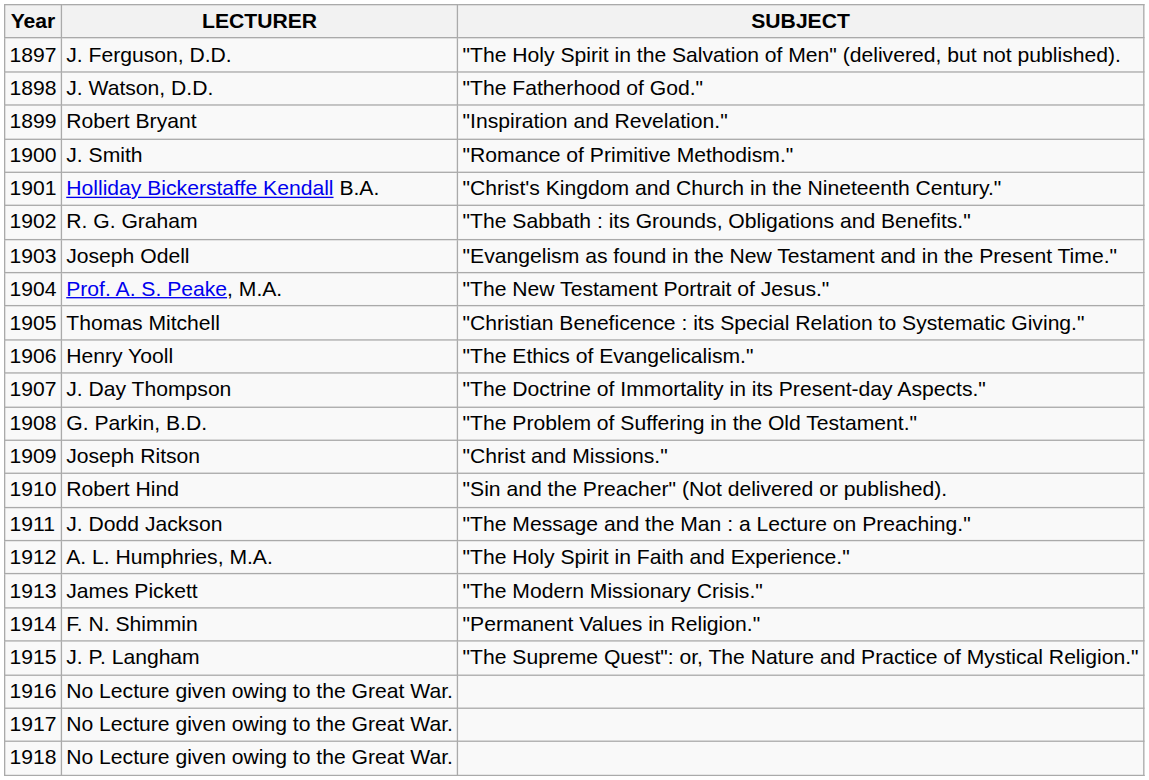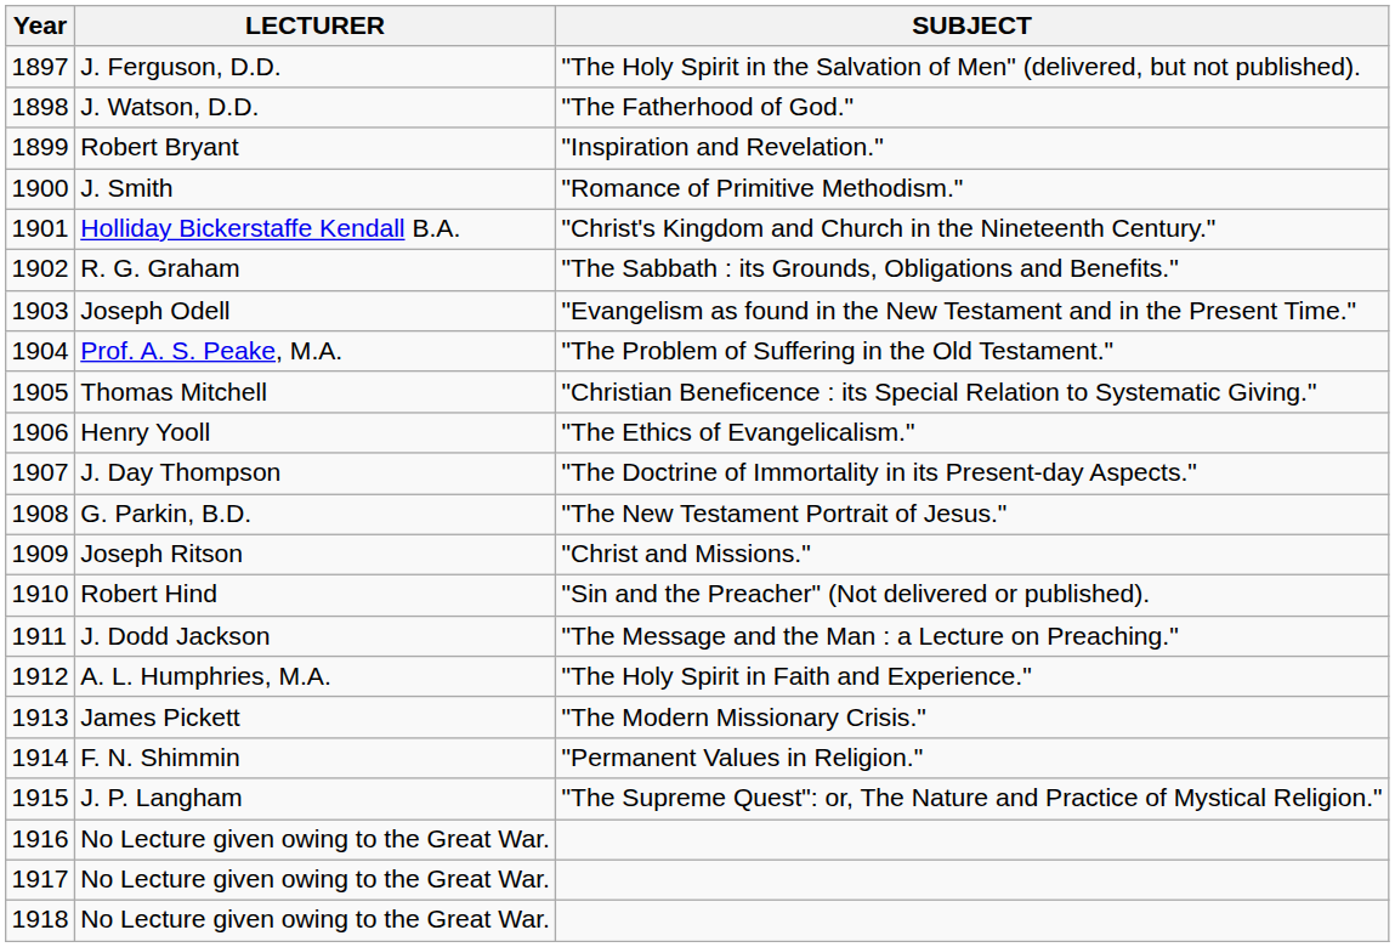 <table class="wikitable">
 <tr>
 <th>Year</th>
 <th>LECTURER</th>
 <th>SUBJECT</th>
 </tr>
 <tr>
 <td>1897</td>
 <td>J. Ferguson, D.D.</td>
 <td>"The Holy Spirit in the Salvation of Men" (delivered, but not published).</td>
 </tr>
 <tr>
 <td>1898</td>
 <td>J. Watson, D.D.</td>
 <td>"The Fatherhood of God."</td>
 </tr>
 <tr>
 <td>1899</td>
 <td>Robert Bryant</td>
 <td>"Inspiration and Revelation." </td>
 </tr>
 <tr>
 <td>1900</td>
 <td>J. Smith</td>
 <td>"Romance of Primitive Methodism." </td>
 </tr>
 <tr>
 <td>1901</td>
 <td><a href='#'>Holliday Bickerstaffe Kendall</a> B.A.</td>
 <td>"Christ's Kingdom and Church in the Nineteenth Century." </td>
 </tr>
 <tr>
 <td>1902</td>
 <td>R. G. Graham</td>
 <td>"The Sabbath : its Grounds, Obligations and Benefits."</td>
 </tr>
 <tr>
 <td>1903</td>
 <td>Joseph Odell</td>
 <td>"Evangelism as found in the New Testament and in the Present Time."</td>
 </tr>
 <tr>
 <td>1904</td>
 <td><a href='#'>Prof. A. S. Peake</a>, M.A.</td>
-<td>"The New Testament Portrait of Jesus."</td>
+<td>"The Problem of Suffering in the Old Testament." </td>
 </tr>
 <tr>
 <td>1905</td>
 <td>Thomas Mitchell</td>
 <td>"Christian Beneficence : its Special Relation to Systematic Giving." </td>
 </tr>
 <tr>
 <td>1906</td>
 <td>Henry Yooll</td>
 <td>"The Ethics of Evangelicalism."</td>
 </tr>
 <tr>
 <td>1907</td>
 <td>J. Day Thompson</td>
 <td>"The Doctrine of Immortality in its Present-day Aspects."</td>
 </tr>
 <tr>
 <td>1908</td>
 <td>G. Parkin, B.D.</td>
-<td>"The Problem of Suffering in the Old Testament." </td>
+<td>"The New Testament Portrait of Jesus."</td>
 </tr>
 <tr>
 <td>1909</td>
 <td>Joseph Ritson</td>
 <td>"Christ and Missions."</td>
 </tr>
 <tr>
 <td>1910</td>
 <td>Robert Hind</td>
 <td>"Sin and the Preacher" (Not delivered or published).</td>
 </tr>
 <tr>
 <td>1911</td>
 <td>J. Dodd Jackson</td>
 <td>"The Message and the Man : a Lecture on Preaching." </td>
 </tr>
 <tr>
 <td>1912</td>
 <td>A. L. Humphries, M.A.</td>
 <td>"The Holy Spirit in Faith and Experience." </td>
 </tr>
 <tr>
 <td>1913</td>
 <td>James Pickett</td>
 <td>"The Modern Missionary Crisis."</td>
 </tr>
 <tr>
 <td>1914</td>
 <td>F. N. Shimmin</td>
 <td>"Permanent Values in Religion."</td>
 </tr>
 <tr>
 <td>1915</td>
 <td>J. P. Langham</td>
 <td>"The Supreme Quest": or, The Nature and Practice of Mystical Religion."</td>
 </tr>
 <tr>
 <td>1916</td>
 <td>No Lecture given owing to the Great War.</td>
 <td></td>
 </tr>
 <tr>
 <td>1917</td>
 <td>No Lecture given owing to the Great War.</td>
 <td></td>
 </tr>
 <tr>
 <td>1918</td>
 <td>No Lecture given owing to the Great War.</td>
 <td></td>
 </tr>
 <tr>
 </tr>
 </table>
